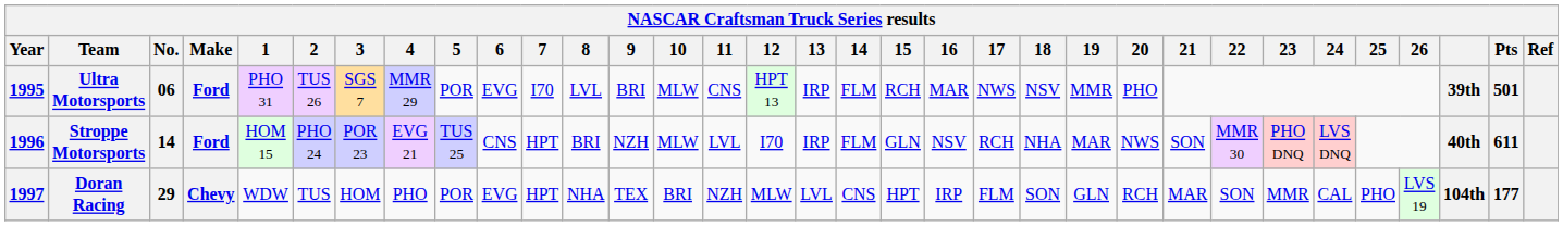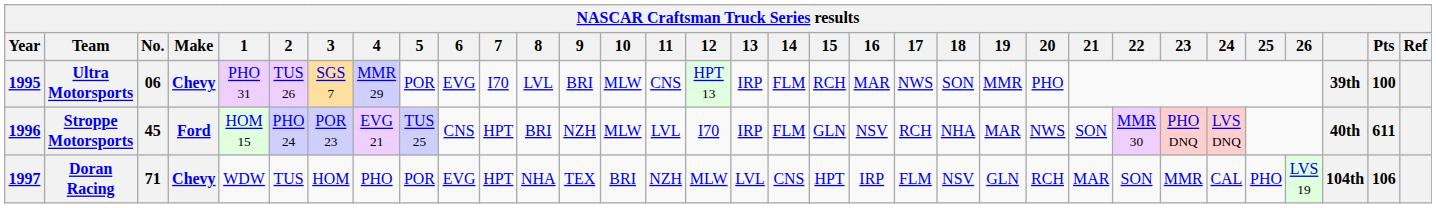 <table class="wikitable" style="text-align:center; font-size:75%">
 <tr>
 <th colspan=45><a href='#'>NASCAR Craftsman Truck Series</a> results</th>
 </tr>
 <tr>
 <th>Year</th>
 <th>Team</th>
 <th>No.</th>
 <th>Make</th>
 <th>1</th>
 <th>2</th>
 <th>3</th>
 <th>4</th>
 <th>5</th>
 <th>6</th>
 <th>7</th>
 <th>8</th>
 <th>9</th>
 <th>10</th>
 <th>11</th>
 <th>12</th>
 <th>13</th>
 <th>14</th>
 <th>15</th>
 <th>16</th>
 <th>17</th>
 <th>18</th>
 <th>19</th>
 <th>20</th>
 <th>21</th>
 <th>22</th>
 <th>23</th>
 <th>24</th>
 <th>25</th>
 <th>26</th>
 <th></th>
 <th>Pts</th>
 <th>Ref</th>
 </tr>
 <tr>
 <th><a href='#'>1995</a></th>
 <th><a href='#'>Ultra Motorsports</a></th>
 <th>06</th>
-<th><a href='#'>Ford</a></th>
+<th><a href='#'>Chevy</a></th>
 <td style="background:#EFCFFF;"><a href='#'>PHO</a><br><small>31</small></td>
 <td style="background:#EFCFFF;"><a href='#'>TUS</a><br><small>26</small></td>
 <td style="background:#FFDF9F;"><a href='#'>SGS</a><br><small>7</small></td>
 <td style="background:#CFCFFF;"><a href='#'>MMR</a><br><small>29</small></td>
 <td><a href='#'>POR</a></td>
 <td><a href='#'>EVG</a></td>
 <td><a href='#'>I70</a></td>
 <td><a href='#'>LVL</a></td>
 <td><a href='#'>BRI</a></td>
 <td><a href='#'>MLW</a></td>
 <td><a href='#'>CNS</a></td>
 <td style="background:#DFFFDF;"><a href='#'>HPT</a><br><small>13</small></td>
 <td><a href='#'>IRP</a></td>
 <td><a href='#'>FLM</a></td>
 <td><a href='#'>RCH</a></td>
 <td><a href='#'>MAR</a></td>
 <td><a href='#'>NWS</a></td>
-<td><a href='#'>NSV</a></td>
+<td><a href='#'>SON</a></td>
 <td><a href='#'>MMR</a></td>
 <td><a href='#'>PHO</a></td>
 <td colspan=6></td>
 <th>39th</th>
-<th>501</th>
+<th>100</th>
 <th></th>
 </tr>
 <tr>
 <th><a href='#'>1996</a></th>
 <th><a href='#'>Stroppe Motorsports</a></th>
-<th>14</th>
+<th>45</th>
 <th><a href='#'>Ford</a></th>
 <td style="background:#DFFFDF;"><a href='#'>HOM</a><br><small>15</small></td>
 <td style="background:#CFCFFF;"><a href='#'>PHO</a><br><small>24</small></td>
 <td style="background:#CFCFFF;"><a href='#'>POR</a><br><small>23</small></td>
 <td style="background:#EFCFFF;"><a href='#'>EVG</a><br><small>21</small></td>
 <td style="background:#CFCFFF;"><a href='#'>TUS</a><br><small>25</small></td>
 <td><a href='#'>CNS</a></td>
 <td><a href='#'>HPT</a></td>
 <td><a href='#'>BRI</a></td>
 <td><a href='#'>NZH</a></td>
 <td><a href='#'>MLW</a></td>
 <td><a href='#'>LVL</a></td>
 <td><a href='#'>I70</a></td>
 <td><a href='#'>IRP</a></td>
 <td><a href='#'>FLM</a></td>
 <td><a href='#'>GLN</a></td>
 <td><a href='#'>NSV</a></td>
 <td><a href='#'>RCH</a></td>
 <td><a href='#'>NHA</a></td>
 <td><a href='#'>MAR</a></td>
 <td><a href='#'>NWS</a></td>
 <td><a href='#'>SON</a></td>
 <td style="background:#EFCFFF;"><a href='#'>MMR</a><br><small>30</small></td>
 <td style="background:#FFCFCF;"><a href='#'>PHO</a><br><small>DNQ</small></td>
 <td style="background:#FFCFCF;"><a href='#'>LVS</a><br><small>DNQ</small></td>
 <td colspan=2></td>
 <th>40th</th>
 <th>611</th>
 <th></th>
 </tr>
 <tr>
 <th><a href='#'>1997</a></th>
 <th><a href='#'>Doran Racing</a></th>
-<th>29</th>
+<th>71</th>
 <th><a href='#'>Chevy</a></th>
 <td><a href='#'>WDW</a></td>
 <td><a href='#'>TUS</a></td>
 <td><a href='#'>HOM</a></td>
 <td><a href='#'>PHO</a></td>
 <td><a href='#'>POR</a></td>
 <td><a href='#'>EVG</a></td>
 <td><a href='#'>HPT</a></td>
 <td><a href='#'>NHA</a></td>
 <td><a href='#'>TEX</a></td>
 <td><a href='#'>BRI</a></td>
 <td><a href='#'>NZH</a></td>
 <td><a href='#'>MLW</a></td>
 <td><a href='#'>LVL</a></td>
 <td><a href='#'>CNS</a></td>
 <td><a href='#'>HPT</a></td>
 <td><a href='#'>IRP</a></td>
 <td><a href='#'>FLM</a></td>
-<td><a href='#'>SON</a></td>
+<td><a href='#'>NSV</a></td>
 <td><a href='#'>GLN</a></td>
 <td><a href='#'>RCH</a></td>
 <td><a href='#'>MAR</a></td>
 <td><a href='#'>SON</a></td>
 <td><a href='#'>MMR</a></td>
 <td><a href='#'>CAL</a></td>
 <td><a href='#'>PHO</a></td>
 <td style="background:#DFFFDF;"><a href='#'>LVS</a><br><small>19</small></td>
 <th>104th</th>
-<th>177</th>
+<th>106</th>
 <th></th>
 </tr>
 </table>
